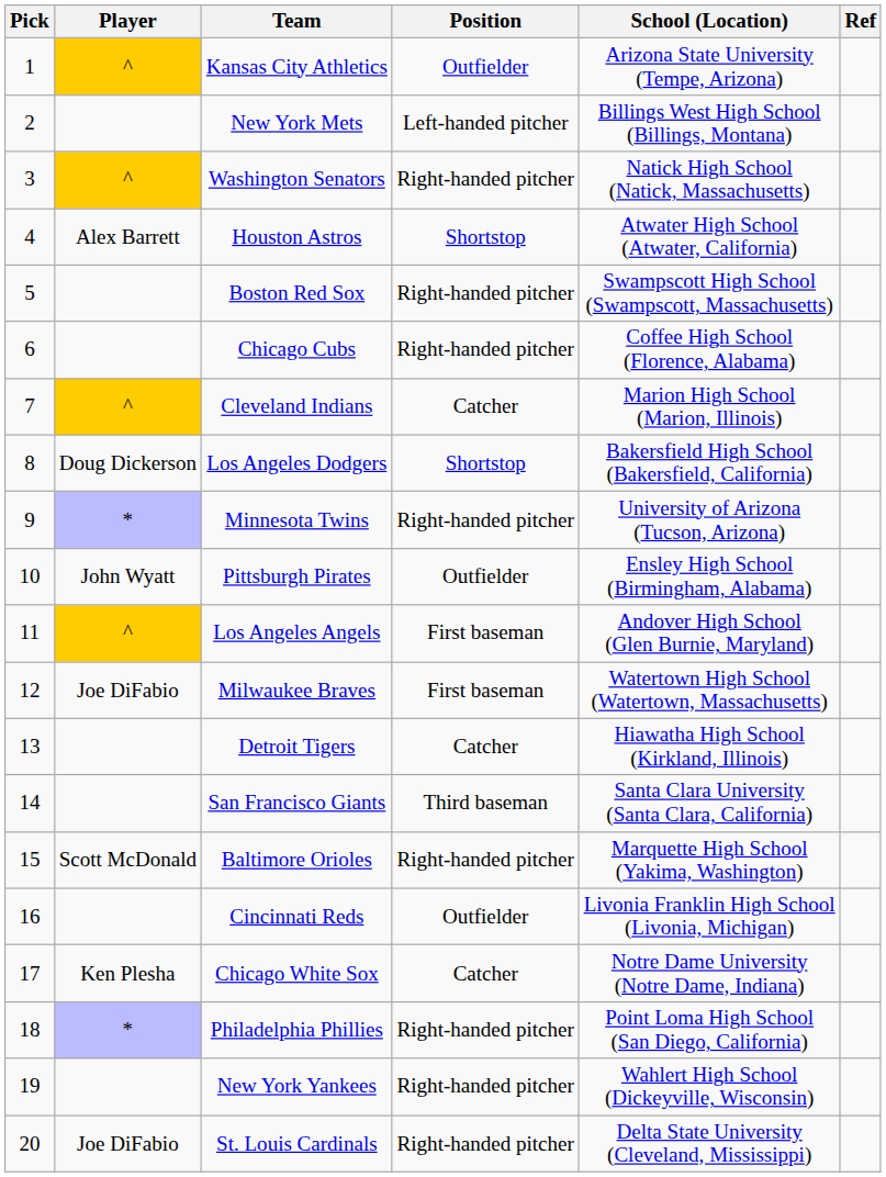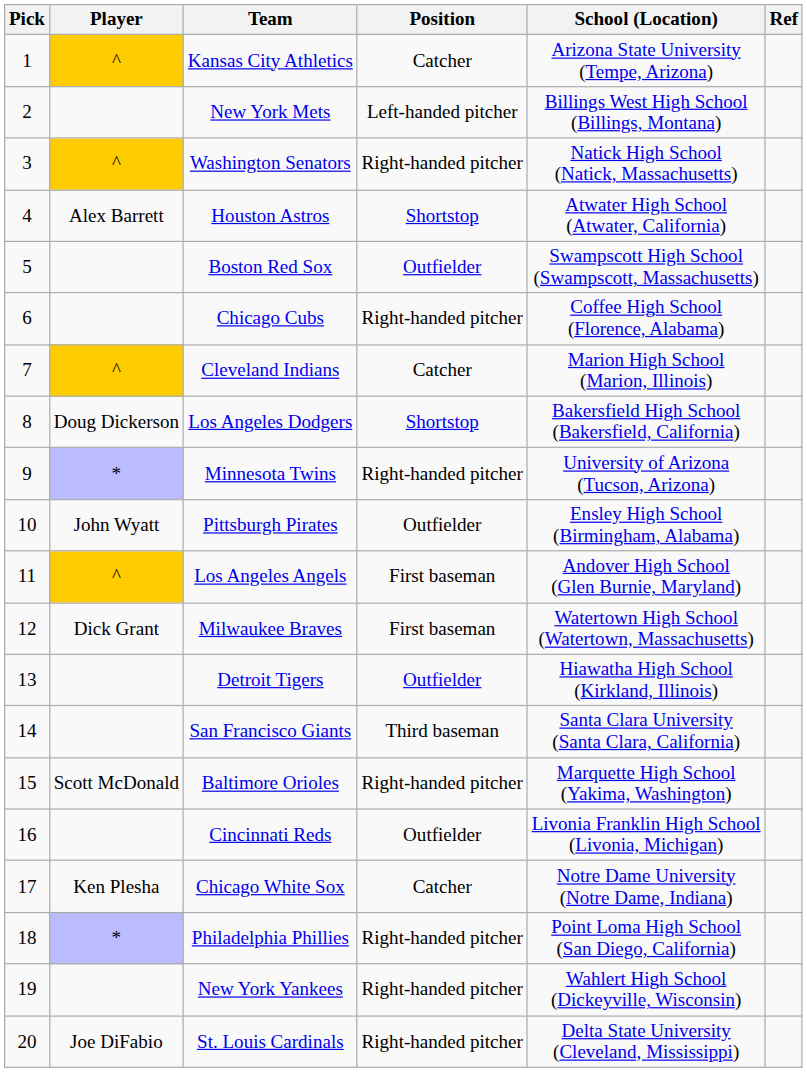 <table class="wikitable sortable" style="text-align:center;" border="1">
 <tr>
 <th>Pick</th>
 <th>Player</th>
 <th>Team</th>
 <th>Position</th>
 <th class="unsortable">School (Location)</th>
 <th class="unsortable">Ref</th>
 </tr>
 <tr>
 <td>1</td>
 <td bgcolor="#FFCC00">^</td>
 <td><a href='#'>Kansas City Athletics</a></td>
-<td><a href='#'>Outfielder</a></td>
+<td>Catcher</td>
 <td><a href='#'>Arizona State University</a><br>(<a href='#'>Tempe, Arizona</a>)</td>
 <td></td>
 </tr>
 <tr>
 <td>2</td>
 <td></td>
 <td><a href='#'>New York Mets</a></td>
 <td>Left-handed pitcher</td>
 <td><a href='#'>Billings West High School</a><br>(<a href='#'>Billings, Montana</a>)</td>
 <td></td>
 </tr>
 <tr>
 <td>3</td>
 <td bgcolor="#FFCC00">^</td>
 <td><a href='#'>Washington Senators</a></td>
 <td>Right-handed pitcher</td>
 <td><a href='#'>Natick High School</a><br>(<a href='#'>Natick, Massachusetts</a>)</td>
 <td></td>
 </tr>
 <tr>
 <td>4</td>
 <td>Alex Barrett</td>
 <td><a href='#'>Houston Astros</a></td>
 <td><a href='#'>Shortstop</a></td>
 <td><a href='#'>Atwater High School</a><br>(<a href='#'>Atwater, California</a>)</td>
 <td></td>
 </tr>
 <tr>
 <td>5</td>
 <td></td>
 <td><a href='#'>Boston Red Sox</a></td>
-<td>Right-handed pitcher</td>
+<td><a href='#'>Outfielder</a></td>
 <td><a href='#'>Swampscott High School</a><br>(<a href='#'>Swampscott, Massachusetts</a>)</td>
 <td></td>
 </tr>
 <tr>
 <td>6</td>
 <td></td>
 <td><a href='#'>Chicago Cubs</a></td>
 <td>Right-handed pitcher</td>
 <td><a href='#'>Coffee High School</a><br>(<a href='#'>Florence, Alabama</a>)</td>
 <td></td>
 </tr>
 <tr>
 <td>7</td>
 <td bgcolor="#FFCC00">^</td>
 <td><a href='#'>Cleveland Indians</a></td>
 <td>Catcher</td>
 <td><a href='#'>Marion High School</a><br>(<a href='#'>Marion, Illinois</a>)</td>
 <td></td>
 </tr>
 <tr>
 <td>8</td>
 <td>Doug Dickerson</td>
 <td><a href='#'>Los Angeles Dodgers</a></td>
 <td><a href='#'>Shortstop</a></td>
 <td><a href='#'>Bakersfield High School</a><br>(<a href='#'>Bakersfield, California</a>)</td>
 <td></td>
 </tr>
 <tr>
 <td>9</td>
 <td bgcolor="#bbbbff">*</td>
 <td><a href='#'>Minnesota Twins</a></td>
 <td>Right-handed pitcher</td>
 <td><a href='#'>University of Arizona</a><br>(<a href='#'>Tucson, Arizona</a>)</td>
 <td></td>
 </tr>
 <tr>
 <td>10</td>
 <td>John Wyatt</td>
 <td><a href='#'>Pittsburgh Pirates</a></td>
 <td>Outfielder</td>
 <td><a href='#'>Ensley High School</a><br>(<a href='#'>Birmingham, Alabama</a>)</td>
 <td></td>
 </tr>
 <tr>
 <td>11</td>
 <td bgcolor="#FFCC00">^</td>
 <td><a href='#'>Los Angeles Angels</a></td>
 <td>First baseman</td>
 <td><a href='#'>Andover High School</a><br>(<a href='#'>Glen Burnie, Maryland</a>)</td>
 <td></td>
 </tr>
 <tr>
 <td>12</td>
-<td>Joe DiFabio</td>
+<td>Dick Grant</td>
 <td><a href='#'>Milwaukee Braves</a></td>
 <td>First baseman</td>
 <td><a href='#'>Watertown High School</a><br>(<a href='#'>Watertown, Massachusetts</a>)</td>
 <td></td>
 </tr>
 <tr>
 <td>13</td>
 <td></td>
 <td><a href='#'>Detroit Tigers</a></td>
-<td>Catcher</td>
+<td><a href='#'>Outfielder</a></td>
 <td><a href='#'>Hiawatha High School</a><br>(<a href='#'>Kirkland, Illinois</a>)</td>
 <td></td>
 </tr>
 <tr>
 <td>14</td>
 <td></td>
 <td><a href='#'>San Francisco Giants</a></td>
 <td>Third baseman</td>
 <td><a href='#'>Santa Clara University</a><br>(<a href='#'>Santa Clara, California</a>)</td>
 <td></td>
 </tr>
 <tr>
 <td>15</td>
 <td>Scott McDonald</td>
 <td><a href='#'>Baltimore Orioles</a></td>
 <td>Right-handed pitcher</td>
 <td><a href='#'>Marquette High School</a><br>(<a href='#'>Yakima, Washington</a>)</td>
 <td></td>
 </tr>
 <tr>
 <td>16</td>
 <td></td>
 <td><a href='#'>Cincinnati Reds</a></td>
 <td>Outfielder</td>
 <td><a href='#'>Livonia Franklin High School</a><br>(<a href='#'>Livonia, Michigan</a>)</td>
 <td></td>
 </tr>
 <tr>
 <td>17</td>
 <td>Ken Plesha</td>
 <td><a href='#'>Chicago White Sox</a></td>
 <td>Catcher</td>
 <td><a href='#'>Notre Dame University</a><br>(<a href='#'>Notre Dame, Indiana</a>)</td>
 <td></td>
 </tr>
 <tr>
 <td>18</td>
 <td bgcolor="#bbbbff">*</td>
 <td><a href='#'>Philadelphia Phillies</a></td>
 <td>Right-handed pitcher</td>
 <td><a href='#'>Point Loma High School</a><br>(<a href='#'>San Diego, California</a>)</td>
 <td></td>
 </tr>
 <tr>
 <td>19</td>
 <td></td>
 <td><a href='#'>New York Yankees</a></td>
 <td>Right-handed pitcher</td>
 <td><a href='#'>Wahlert High School</a><br>(<a href='#'>Dickeyville, Wisconsin</a>)</td>
 <td></td>
 </tr>
 <tr>
 <td>20</td>
 <td>Joe DiFabio</td>
 <td><a href='#'>St. Louis Cardinals</a></td>
 <td>Right-handed pitcher</td>
 <td><a href='#'>Delta State University</a><br>(<a href='#'>Cleveland, Mississippi</a>)</td>
 <td></td>
 </tr>
 </table>
